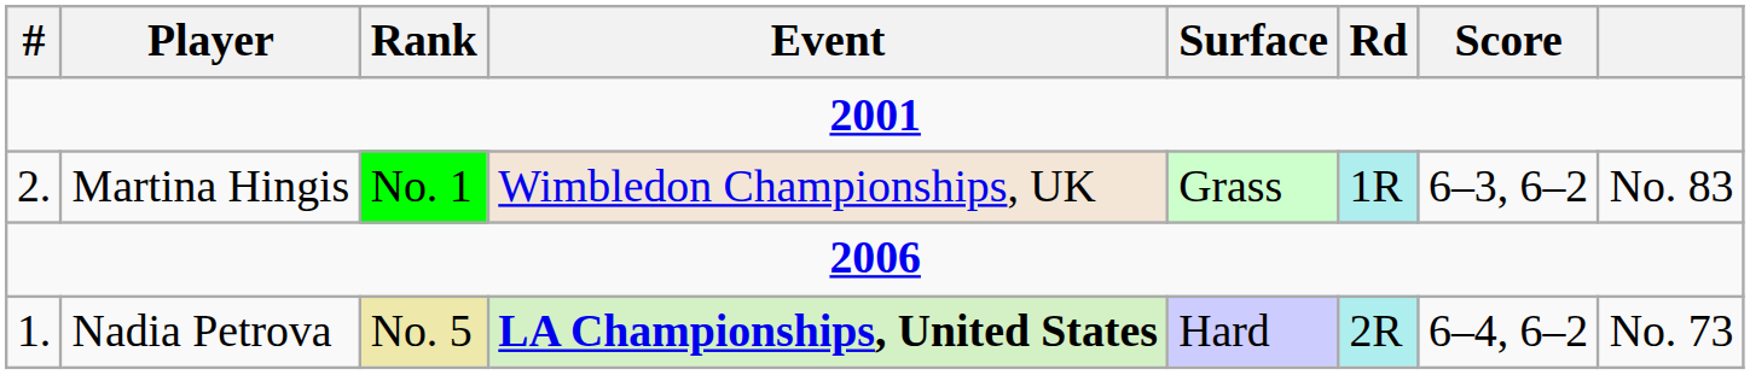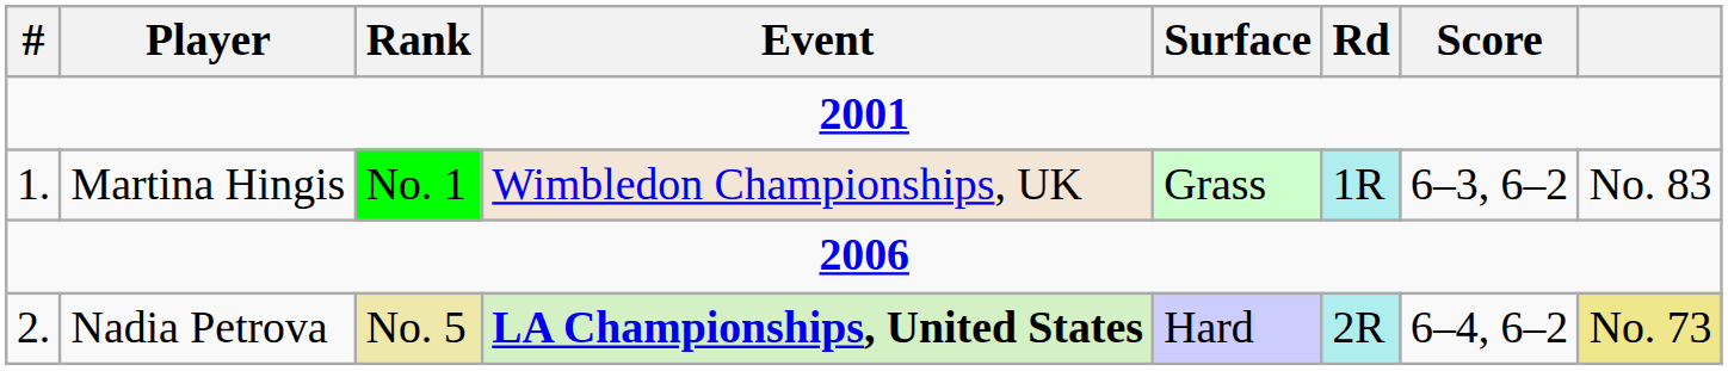 <table class="wikitable sortable">
 <tr>
 <th>#</th>
 <th>Player</th>
 <th>Rank</th>
 <th>Event</th>
 <th>Surface</th>
 <th>Rd</th>
 <th>Score</th>
 <th></th>
 </tr>
 <tr>
 <td colspan="8" style="text-align:center"><strong><a href='#'>2001</a></strong></td>
 </tr>
 <tr>
-<td>2.</td>
+<td>1.</td>
 <td> Martina Hingis</td>
 <td bgcolor="lime">No. 1</td>
 <td bgcolor="f3e6d7"><a href='#'>Wimbledon Championships</a>, UK</td>
 <td bgcolor="#cfc">Grass</td>
 <td bgcolor="afeeee">1R</td>
 <td>6–3, 6–2</td>
 <td>No. 83</td>
 </tr>
 <tr>
 <td colspan="8" style="text-align:center"><strong><a href='#'>2006</a></strong></td>
 </tr>
 <tr>
-<td>1.</td>
+<td>2.</td>
 <td> Nadia Petrova</td>
 <td bgcolor="eee8aa">No. 5</td>
 <td bgcolor="d4f1c5"><strong><a href='#'>LA Championships</a>, United States</strong></td>
 <td bgcolor="#ccf">Hard</td>
 <td bgcolor="afeeee">2R</td>
 <td>6–4, 6–2</td>
-<td>No. 73</td>
+<td style="background: khaki;">No. 73</td>
 </tr>
 </table>
